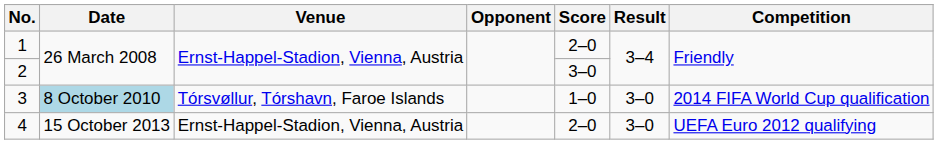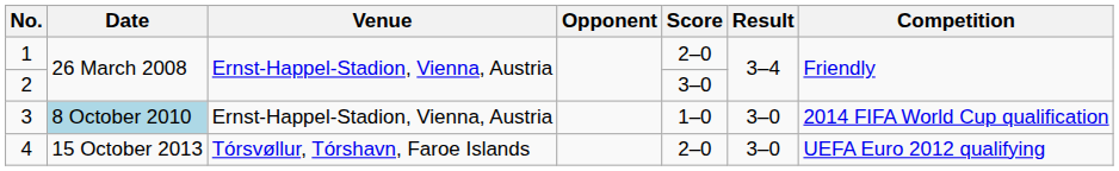 <table class="wikitable sortable">
 <tr>
 <th scope="col">No.</th>
 <th scope="col">Date</th>
 <th scope="col">Venue</th>
 <th scope="col">Opponent</th>
 <th scope="col">Score</th>
 <th scope="col">Result</th>
 <th scope="col">Competition</th>
 </tr>
 <tr>
 <td align="center">1</td>
 <td rowspan="2">26 March 2008</td>
 <td rowspan="2"><a href='#'>Ernst-Happel-Stadion</a>, <a href='#'>Vienna</a>, Austria</td>
 <td rowspan="2"></td>
 <td align="center">2–0</td>
 <td rowspan="2" align="center">3–4</td>
 <td rowspan="2"><a href='#'>Friendly</a></td>
 </tr>
 <tr>
 <td align="center">2</td>
 <td align="center">3–0</td>
 </tr>
 <tr>
 <td align="center">3</td>
 <td style="background: lightblue;">8 October 2010</td>
-<td><a href='#'>Tórsvøllur</a>, <a href='#'>Tórshavn</a>, Faroe Islands</td>
+<td>Ernst-Happel-Stadion, Vienna, Austria</td>
 <td></td>
 <td align="center">1–0</td>
 <td align="center">3–0</td>
 <td><a href='#'>2014 FIFA World Cup qualification</a></td>
 </tr>
 <tr>
 <td align="center">4</td>
 <td>15 October 2013</td>
-<td>Ernst-Happel-Stadion, Vienna, Austria</td>
+<td><a href='#'>Tórsvøllur</a>, <a href='#'>Tórshavn</a>, Faroe Islands</td>
 <td></td>
 <td align="center">2–0</td>
 <td align="center">3–0</td>
 <td><a href='#'>UEFA Euro 2012 qualifying</a></td>
 </tr>
 </table>
